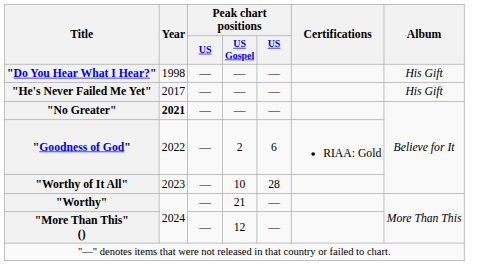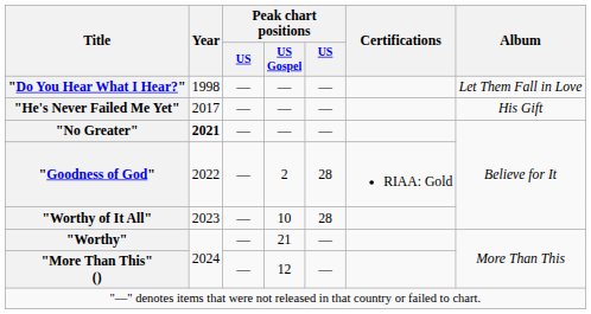 <table class="wikitable plainrowheaders" style="text-align:center;" border="1">
 <tr>
 <th scope="col" rowspan=2>Title</th>
 <th scope="col" rowspan=2>Year</th>
 <th scope="col" colspan=3>Peak chart positions</th>
 <th rowspan="2">Certifications</th>
 <th rowspan="2" scope="col">Album</th>
 </tr>
 <tr>
 <th scope="col" style="width:3em;font-size:85%;"><a href='#'>US</a><br></th>
 <th scope="col" style="width:3em;font-size:85%;"><a href='#'>US Gospel</a><br></th>
 <th scope="col" style="width:3em;font-size:85%;"><a href='#'>US<br></a><br></th>
 </tr>
 <tr>
 <th scope="row">"<a href='#'>Do You Hear What I Hear?</a>"</th>
 <td>1998</td>
 <td>—</td>
 <td>—</td>
 <td>—</td>
 <td></td>
-<td><em>His Gift</em></td>
+<td><em>Let Them Fall in Love</em></td>
 </tr>
 <tr>
 <th scope="row">"He's Never Failed Me Yet"</th>
 <td>2017</td>
 <td>—</td>
 <td>—</td>
 <td>—</td>
 <td></td>
 <td><em>His Gift</em></td>
 </tr>
 <tr>
 <th scope="row">"No Greater"</th>
 <td><strong>2021</strong></td>
 <td>—</td>
 <td>—</td>
 <td>—</td>
 <td></td>
 <td rowspan="3"><em>Believe for It</em></td>
 </tr>
 <tr>
 <th scope="row">"<a href='#'>Goodness of God</a>"</th>
 <td>2022</td>
 <td>—</td>
 <td>2</td>
-<td>6</td>
+<td>28</td>
 <td><br><ul><li>RIAA: Gold</li></ul></td>
 </tr>
 <tr>
 <th scope="row">"Worthy of It All"</th>
 <td>2023</td>
 <td>—</td>
 <td>10</td>
 <td>28</td>
 <td></td>
 </tr>
 <tr>
 <th scope="row">"Worthy"</th>
 <td rowspan="2">2024</td>
 <td>—</td>
 <td>21</td>
 <td>—</td>
 <td></td>
 <td rowspan="2"><em>More Than This</em></td>
 </tr>
 <tr>
 <th scope="row">"More Than This"<br>()</th>
 <td>—</td>
 <td>12</td>
 <td>—</td>
 <td></td>
 </tr>
 <tr>
 <td colspan="11" align="center" style="font-size:90%;">"—" denotes items that were not released in that country or failed to chart.</td>
 </tr>
 </table>
